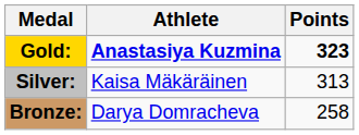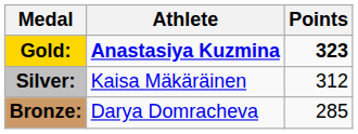 <table class="wikitable">
 <tr>
 <th>Medal</th>
 <th>Athlete</th>
 <th>Points</th>
 </tr>
 <tr>
 <td style="text-align:center;background-color:gold;"><strong>Gold:</strong></td>
 <td> <strong><a href='#'>Anastasiya Kuzmina</a></strong></td>
 <td align="right"><strong>323</strong></td>
 </tr>
 <tr>
 <td style="text-align:center;background-color:silver;"><strong>Silver:</strong></td>
 <td> <a href='#'>Kaisa Mäkäräinen</a></td>
-<td align="right">313</td>
+<td align="right">312</td>
 </tr>
 <tr>
 <td style="text-align:center;background-color:#CC9966;"><strong>Bronze:</strong></td>
 <td> <a href='#'>Darya Domracheva</a></td>
-<td align="right">258</td>
+<td align="right">285</td>
 </tr>
 </table>
